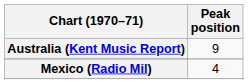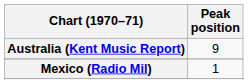 <table class="wikitable sortable plainrowheaders" style="text-align:center">
 <tr>
 <th>Chart (1970–71)</th>
 <th>Peak<br>position</th>
 </tr>
 <tr>
 <th scope="row">Australia (<a href='#'>Kent Music Report</a>)</th>
 <td>9</td>
 </tr>
 <tr>
 </tr>
 <tr>
 </tr>
 <tr>
 </tr>
 <tr>
 </tr>
 <tr>
 </tr>
 <tr>
 <th scope="row">Mexico (<a href='#'>Radio Mil</a>)</th>
-<td>4</td>
+<td>1</td>
 </tr>
 <tr>
 </tr>
 <tr>
 </tr>
 <tr>
 </tr>
 <tr>
 </tr>
 </table>
